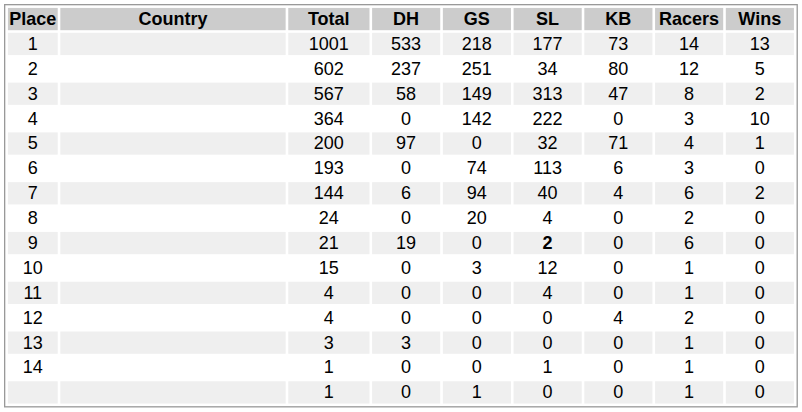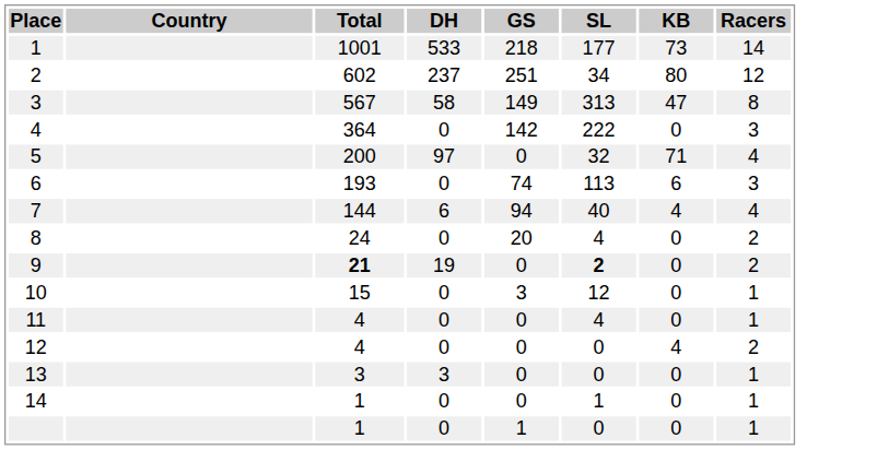 <table border="0" style="border: 1px solid #999; background-color:#FFFFFF; text-align:center; font-size:86%; line-height:15px;">
 <tr align="center" bgcolor="#CCCCCC">
 <th width=35>Place</th>
 <th width=170>Country</th>
 <th width=60>Total</th>
 <th width=50>DH</th>
 <th width=50>GS</th>
 <th width=50>SL</th>
 <th width=50>KB</th>
 <th width=50>Racers</th>
-<th width=50>Wins</th>
 </tr>
 <tr bgcolor="#EFEFEF">
 <td>1</td>
 <td align="left"></td>
 <td>1001</td>
 <td>533</td>
 <td>218</td>
 <td>177</td>
 <td>73</td>
 <td>14</td>
-<td>13</td>
 </tr>
 <tr>
 <td>2</td>
 <td align="left"></td>
 <td>602</td>
 <td>237</td>
 <td>251</td>
 <td>34</td>
 <td>80</td>
 <td>12</td>
-<td>5</td>
 </tr>
 <tr bgcolor="#EFEFEF">
 <td>3</td>
 <td align="left"></td>
 <td>567</td>
 <td>58</td>
 <td>149</td>
 <td>313</td>
 <td>47</td>
 <td>8</td>
-<td>2</td>
 </tr>
 <tr>
 <td>4</td>
 <td align="left"></td>
 <td>364</td>
 <td>0</td>
 <td>142</td>
 <td>222</td>
 <td>0</td>
 <td>3</td>
-<td>10</td>
 </tr>
 <tr bgcolor="#EFEFEF">
 <td>5</td>
 <td align="left"></td>
 <td>200</td>
 <td>97</td>
 <td>0</td>
 <td>32</td>
 <td>71</td>
 <td>4</td>
-<td>1</td>
 </tr>
 <tr>
 <td>6</td>
 <td align="left"></td>
 <td>193</td>
 <td>0</td>
 <td>74</td>
 <td>113</td>
 <td>6</td>
 <td>3</td>
-<td>0</td>
 </tr>
 <tr bgcolor="#EFEFEF">
 <td>7</td>
 <td align="left"></td>
 <td>144</td>
 <td>6</td>
 <td>94</td>
 <td>40</td>
 <td>4</td>
-<td>6</td>
-<td>2</td>
+<td>4</td>
 </tr>
 <tr>
 <td>8</td>
 <td align="left"></td>
 <td>24</td>
 <td>0</td>
 <td>20</td>
 <td>4</td>
 <td>0</td>
 <td>2</td>
-<td>0</td>
 </tr>
 <tr bgcolor="#EFEFEF">
 <td>9</td>
 <td align="left"></td>
-<td>21</td>
+<td><strong>21</strong></td>
 <td>19</td>
 <td>0</td>
 <td><strong>2</strong></td>
 <td>0</td>
-<td>6</td>
-<td>0</td>
+<td>2</td>
 </tr>
 <tr>
 <td>10</td>
 <td align="left"></td>
 <td>15</td>
 <td>0</td>
 <td>3</td>
 <td>12</td>
 <td>0</td>
 <td>1</td>
-<td>0</td>
 </tr>
 <tr bgcolor="#EFEFEF">
 <td>11</td>
 <td align="left"></td>
 <td>4</td>
 <td>0</td>
 <td>0</td>
 <td>4</td>
 <td>0</td>
 <td>1</td>
-<td>0</td>
 </tr>
 <tr>
 <td>12</td>
 <td align="left"></td>
 <td>4</td>
 <td>0</td>
 <td>0</td>
 <td>0</td>
 <td>4</td>
 <td>2</td>
-<td>0</td>
 </tr>
 <tr bgcolor="#EFEFEF">
 <td>13</td>
 <td align="left"></td>
 <td>3</td>
 <td>3</td>
 <td>0</td>
 <td>0</td>
 <td>0</td>
 <td>1</td>
-<td>0</td>
 </tr>
 <tr>
 <td>14</td>
 <td align="left"></td>
 <td>1</td>
 <td>0</td>
 <td>0</td>
 <td>1</td>
 <td>0</td>
 <td>1</td>
-<td>0</td>
 </tr>
 <tr bgcolor="#EFEFEF">
 <td></td>
 <td align="left"></td>
 <td>1</td>
 <td>0</td>
 <td>1</td>
 <td>0</td>
 <td>0</td>
 <td>1</td>
-<td>0</td>
 </tr>
 </table>
